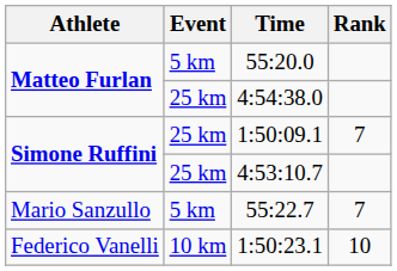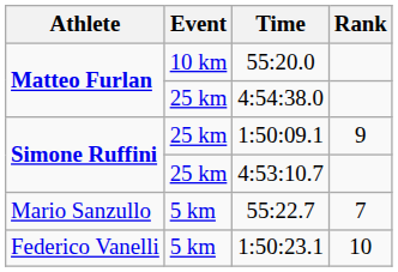 <table class="wikitable" style="font-size:90%;">
 <tr>
 <th>Athlete</th>
 <th>Event</th>
 <th>Time</th>
 <th>Rank</th>
 </tr>
 <tr align=center>
 <td align=left rowspan=2><strong><a href='#'>Matteo Furlan</a></strong></td>
-<td align=left><a href='#'>5 km</a></td>
+<td align=left><a href='#'>10 km</a></td>
 <td>55:20.0</td>
 <td></td>
 </tr>
 <tr align=center>
 <td align=left><a href='#'>25 km</a></td>
 <td>4:54:38.0</td>
 <td></td>
 </tr>
 <tr align=center>
 <td align=left rowspan=2><strong><a href='#'>Simone Ruffini</a></strong></td>
 <td align=left><a href='#'>25 km</a></td>
 <td>1:50:09.1</td>
-<td>7</td>
+<td>9</td>
 </tr>
 <tr align=center>
 <td align=left><a href='#'>25 km</a></td>
 <td>4:53:10.7</td>
 <td></td>
 </tr>
 <tr align=center>
 <td align=left><a href='#'>Mario Sanzullo</a></td>
 <td align=left><a href='#'>5 km</a></td>
 <td>55:22.7</td>
 <td>7</td>
 </tr>
 <tr align=center>
 <td align=left><a href='#'>Federico Vanelli</a></td>
-<td align=left><a href='#'>10 km</a></td>
+<td align=left><a href='#'>5 km</a></td>
 <td>1:50:23.1</td>
 <td>10</td>
 </tr>
 </table>
